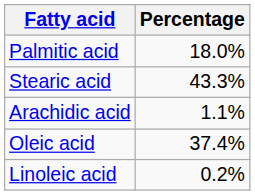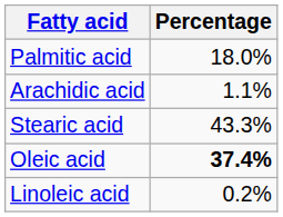 <table class="wikitable">
 <tr>
 <th><a href='#'>Fatty acid</a></th>
 <th>Percentage</th>
 </tr>
 <tr>
 <td><a href='#'>Palmitic acid</a></td>
 <td align="right">18.0%</td>
 </tr>
 <tr>
+<td><a href='#'>Arachidic acid</a></td>
+<td align="right">1.1%</td>
+</tr>
+<tr>
 <td><a href='#'>Stearic acid</a></td>
 <td align="right">43.3%</td>
 </tr>
 <tr>
-<td><a href='#'>Arachidic acid</a></td>
-<td align="right">1.1%</td>
-</tr>
-<tr>
 <td><a href='#'>Oleic acid</a></td>
-<td align="right">37.4%</td>
+<td align="right"><strong>37.4%</strong></td>
 </tr>
 <tr>
 <td><a href='#'>Linoleic acid</a></td>
 <td align="right">0.2%</td>
 </tr>
 </table>
